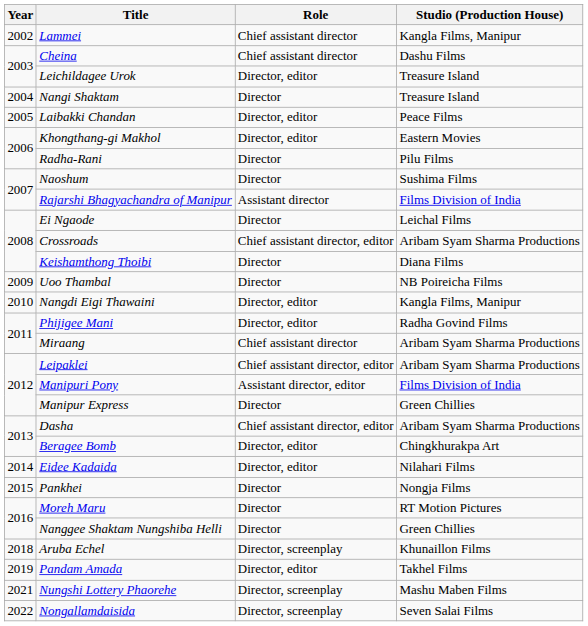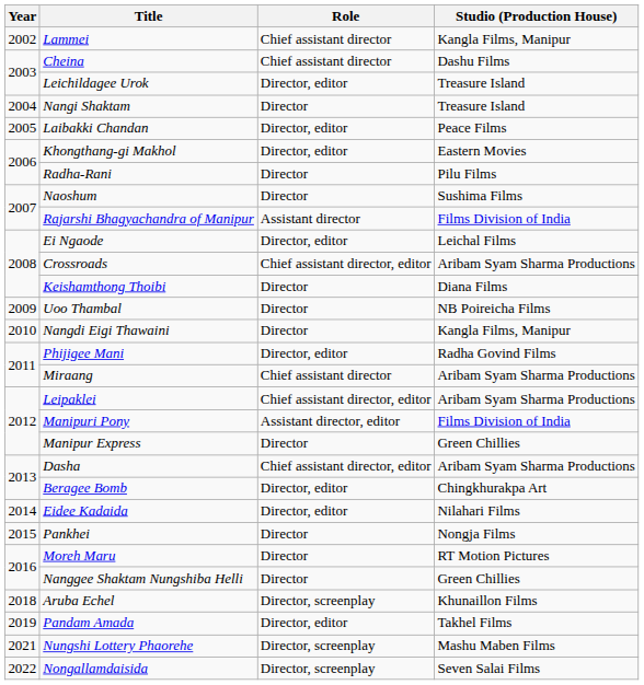 <table class="wikitable">
 <tr>
 <th>Year</th>
 <th>Title</th>
 <th>Role</th>
 <th>Studio (Production House)</th>
 </tr>
 <tr>
 <td>2002</td>
 <td><em><a href='#'>Lammei</a></em></td>
 <td>Chief assistant director</td>
 <td>Kangla Films, Manipur</td>
 </tr>
 <tr>
 <td rowspan="2">2003</td>
 <td><em><a href='#'>Cheina</a></em></td>
 <td>Chief assistant director</td>
 <td>Dashu Films</td>
 </tr>
 <tr>
 <td><em>Leichildagee Urok</em></td>
 <td>Director, editor</td>
 <td>Treasure Island</td>
 </tr>
 <tr>
 <td>2004</td>
 <td><em>Nangi Shaktam</em></td>
 <td>Director</td>
 <td>Treasure Island</td>
 </tr>
 <tr>
 <td>2005</td>
 <td><em>Laibakki Chandan</em></td>
 <td>Director, editor</td>
 <td>Peace Films</td>
 </tr>
 <tr>
 <td rowspan="2">2006</td>
 <td><em>Khongthang-gi Makhol</em></td>
 <td>Director, editor</td>
 <td>Eastern Movies</td>
 </tr>
 <tr>
 <td><em>Radha-Rani</em></td>
 <td>Director</td>
 <td>Pilu Films</td>
 </tr>
 <tr>
 <td rowspan="2">2007</td>
 <td><em>Naoshum</em></td>
 <td>Director</td>
 <td>Sushima Films</td>
 </tr>
 <tr>
 <td><em><a href='#'>Rajarshi Bhagyachandra of Manipur</a></em></td>
 <td>Assistant director</td>
 <td><a href='#'>Films Division of India</a></td>
 </tr>
 <tr>
 <td rowspan="3">2008</td>
 <td><em>Ei Ngaode</em></td>
-<td>Director</td>
+<td>Director, editor</td>
 <td>Leichal Films</td>
 </tr>
 <tr>
 <td><em>Crossroads</em></td>
 <td>Chief assistant director, editor</td>
 <td>Aribam Syam Sharma Productions</td>
 </tr>
 <tr>
 <td><em><a href='#'>Keishamthong Thoibi</a></em></td>
 <td>Director</td>
 <td>Diana Films</td>
 </tr>
 <tr>
 <td>2009</td>
 <td><em>Uoo Thambal</em></td>
 <td>Director</td>
 <td>NB Poireicha Films</td>
 </tr>
 <tr>
 <td>2010</td>
 <td><em>Nangdi Eigi Thawaini</em></td>
-<td>Director, editor</td>
+<td>Director</td>
 <td>Kangla Films, Manipur</td>
 </tr>
 <tr>
 <td rowspan="2">2011</td>
 <td><em><a href='#'>Phijigee Mani</a></em></td>
 <td>Director, editor</td>
 <td>Radha Govind Films</td>
 </tr>
 <tr>
 <td><em>Miraang</em></td>
 <td>Chief assistant director</td>
 <td>Aribam Syam Sharma Productions</td>
 </tr>
 <tr>
 <td rowspan="3">2012</td>
 <td><em><a href='#'>Leipaklei</a></em></td>
 <td>Chief assistant director, editor</td>
 <td>Aribam Syam Sharma Productions</td>
 </tr>
 <tr>
 <td><em><a href='#'>Manipuri Pony</a></em></td>
 <td>Assistant director, editor</td>
 <td><a href='#'>Films Division of India</a></td>
 </tr>
 <tr>
 <td><em>Manipur Express</em></td>
 <td>Director</td>
 <td>Green Chillies</td>
 </tr>
 <tr>
 <td rowspan="2">2013</td>
 <td><em>Dasha</em></td>
 <td>Chief assistant director, editor</td>
 <td>Aribam Syam Sharma Productions</td>
 </tr>
 <tr>
 <td><em><a href='#'>Beragee Bomb</a></em></td>
 <td>Director, editor</td>
 <td>Chingkhurakpa Art</td>
 </tr>
 <tr>
 <td>2014</td>
 <td><em><a href='#'>Eidee Kadaida</a></em></td>
 <td>Director, editor</td>
 <td>Nilahari Films</td>
 </tr>
 <tr>
 <td>2015</td>
 <td><em>Pankhei</em></td>
 <td>Director</td>
 <td>Nongja Films</td>
 </tr>
 <tr>
 <td rowspan="2">2016</td>
 <td><em><a href='#'>Moreh Maru</a></em></td>
 <td>Director</td>
 <td>RT Motion Pictures</td>
 </tr>
 <tr>
 <td><em>Nanggee Shaktam Nungshiba Helli</em></td>
 <td>Director</td>
 <td>Green Chillies</td>
 </tr>
 <tr>
 <td>2018</td>
 <td><em>Aruba Echel</em></td>
 <td>Director, screenplay</td>
 <td>Khunaillon Films</td>
 </tr>
 <tr>
 <td>2019</td>
 <td><em><a href='#'>Pandam Amada</a></em></td>
 <td>Director, editor</td>
 <td>Takhel Films</td>
 </tr>
 <tr>
 <td>2021</td>
 <td><em><a href='#'>Nungshi Lottery Phaorehe</a></em></td>
 <td>Director, screenplay</td>
 <td>Mashu Maben Films</td>
 </tr>
 <tr>
 <td>2022</td>
 <td><em><a href='#'>Nongallamdaisida</a></em></td>
 <td>Director, screenplay</td>
 <td>Seven Salai Films</td>
 </tr>
 </table>
